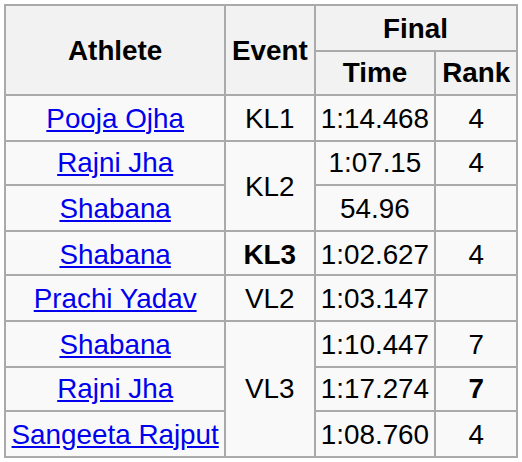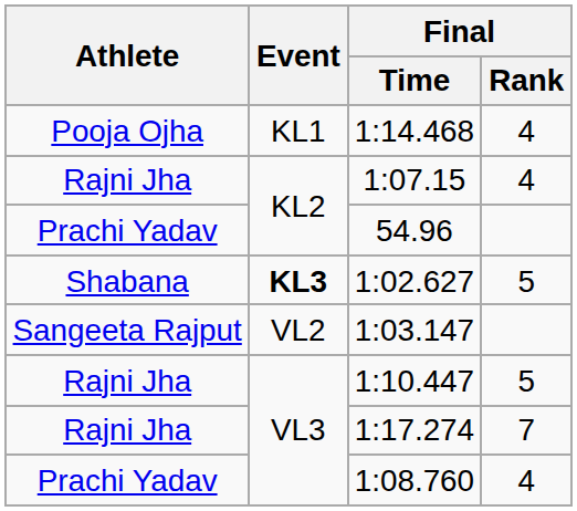 <table class="wikitable" style="text-align:center; font-size:87%">
 <tr>
 <th rowspan="2">Athlete</th>
 <th rowspan="2">Event</th>
 <th colspan="2">Final</th>
 </tr>
 <tr>
 <th>Time</th>
 <th>Rank</th>
 </tr>
 <tr>
 <td><a href='#'>Pooja Ojha</a></td>
 <td>KL1</td>
 <td>1:14.468</td>
 <td>4</td>
 </tr>
 <tr>
 <td><a href='#'>Rajni Jha</a></td>
 <td rowspan="2">KL2</td>
 <td>1:07.15</td>
 <td>4</td>
 </tr>
 <tr>
-<td><a href='#'>Shabana</a></td>
+<td><a href='#'>Prachi Yadav</a></td>
 <td>54.96</td>
 <td></td>
 </tr>
 <tr>
 <td><a href='#'>Shabana</a></td>
 <td><strong>KL3</strong></td>
 <td>1:02.627</td>
-<td>4</td>
+<td>5</td>
 </tr>
 <tr>
-<td><a href='#'>Prachi Yadav</a></td>
+<td><a href='#'>Sangeeta Rajput</a></td>
 <td>VL2</td>
 <td>1:03.147</td>
 <td></td>
 </tr>
 <tr>
-<td><a href='#'>Shabana</a></td>
+<td><a href='#'>Rajni Jha</a></td>
 <td rowspan="3">VL3</td>
 <td>1:10.447</td>
-<td>7</td>
+<td>5</td>
 </tr>
 <tr>
 <td><a href='#'>Rajni Jha</a></td>
 <td>1:17.274</td>
-<td><strong>7</strong></td>
+<td>7</td>
 </tr>
 <tr>
-<td><a href='#'>Sangeeta Rajput</a></td>
+<td><a href='#'>Prachi Yadav</a></td>
 <td>1:08.760</td>
 <td>4</td>
 </tr>
 </table>
